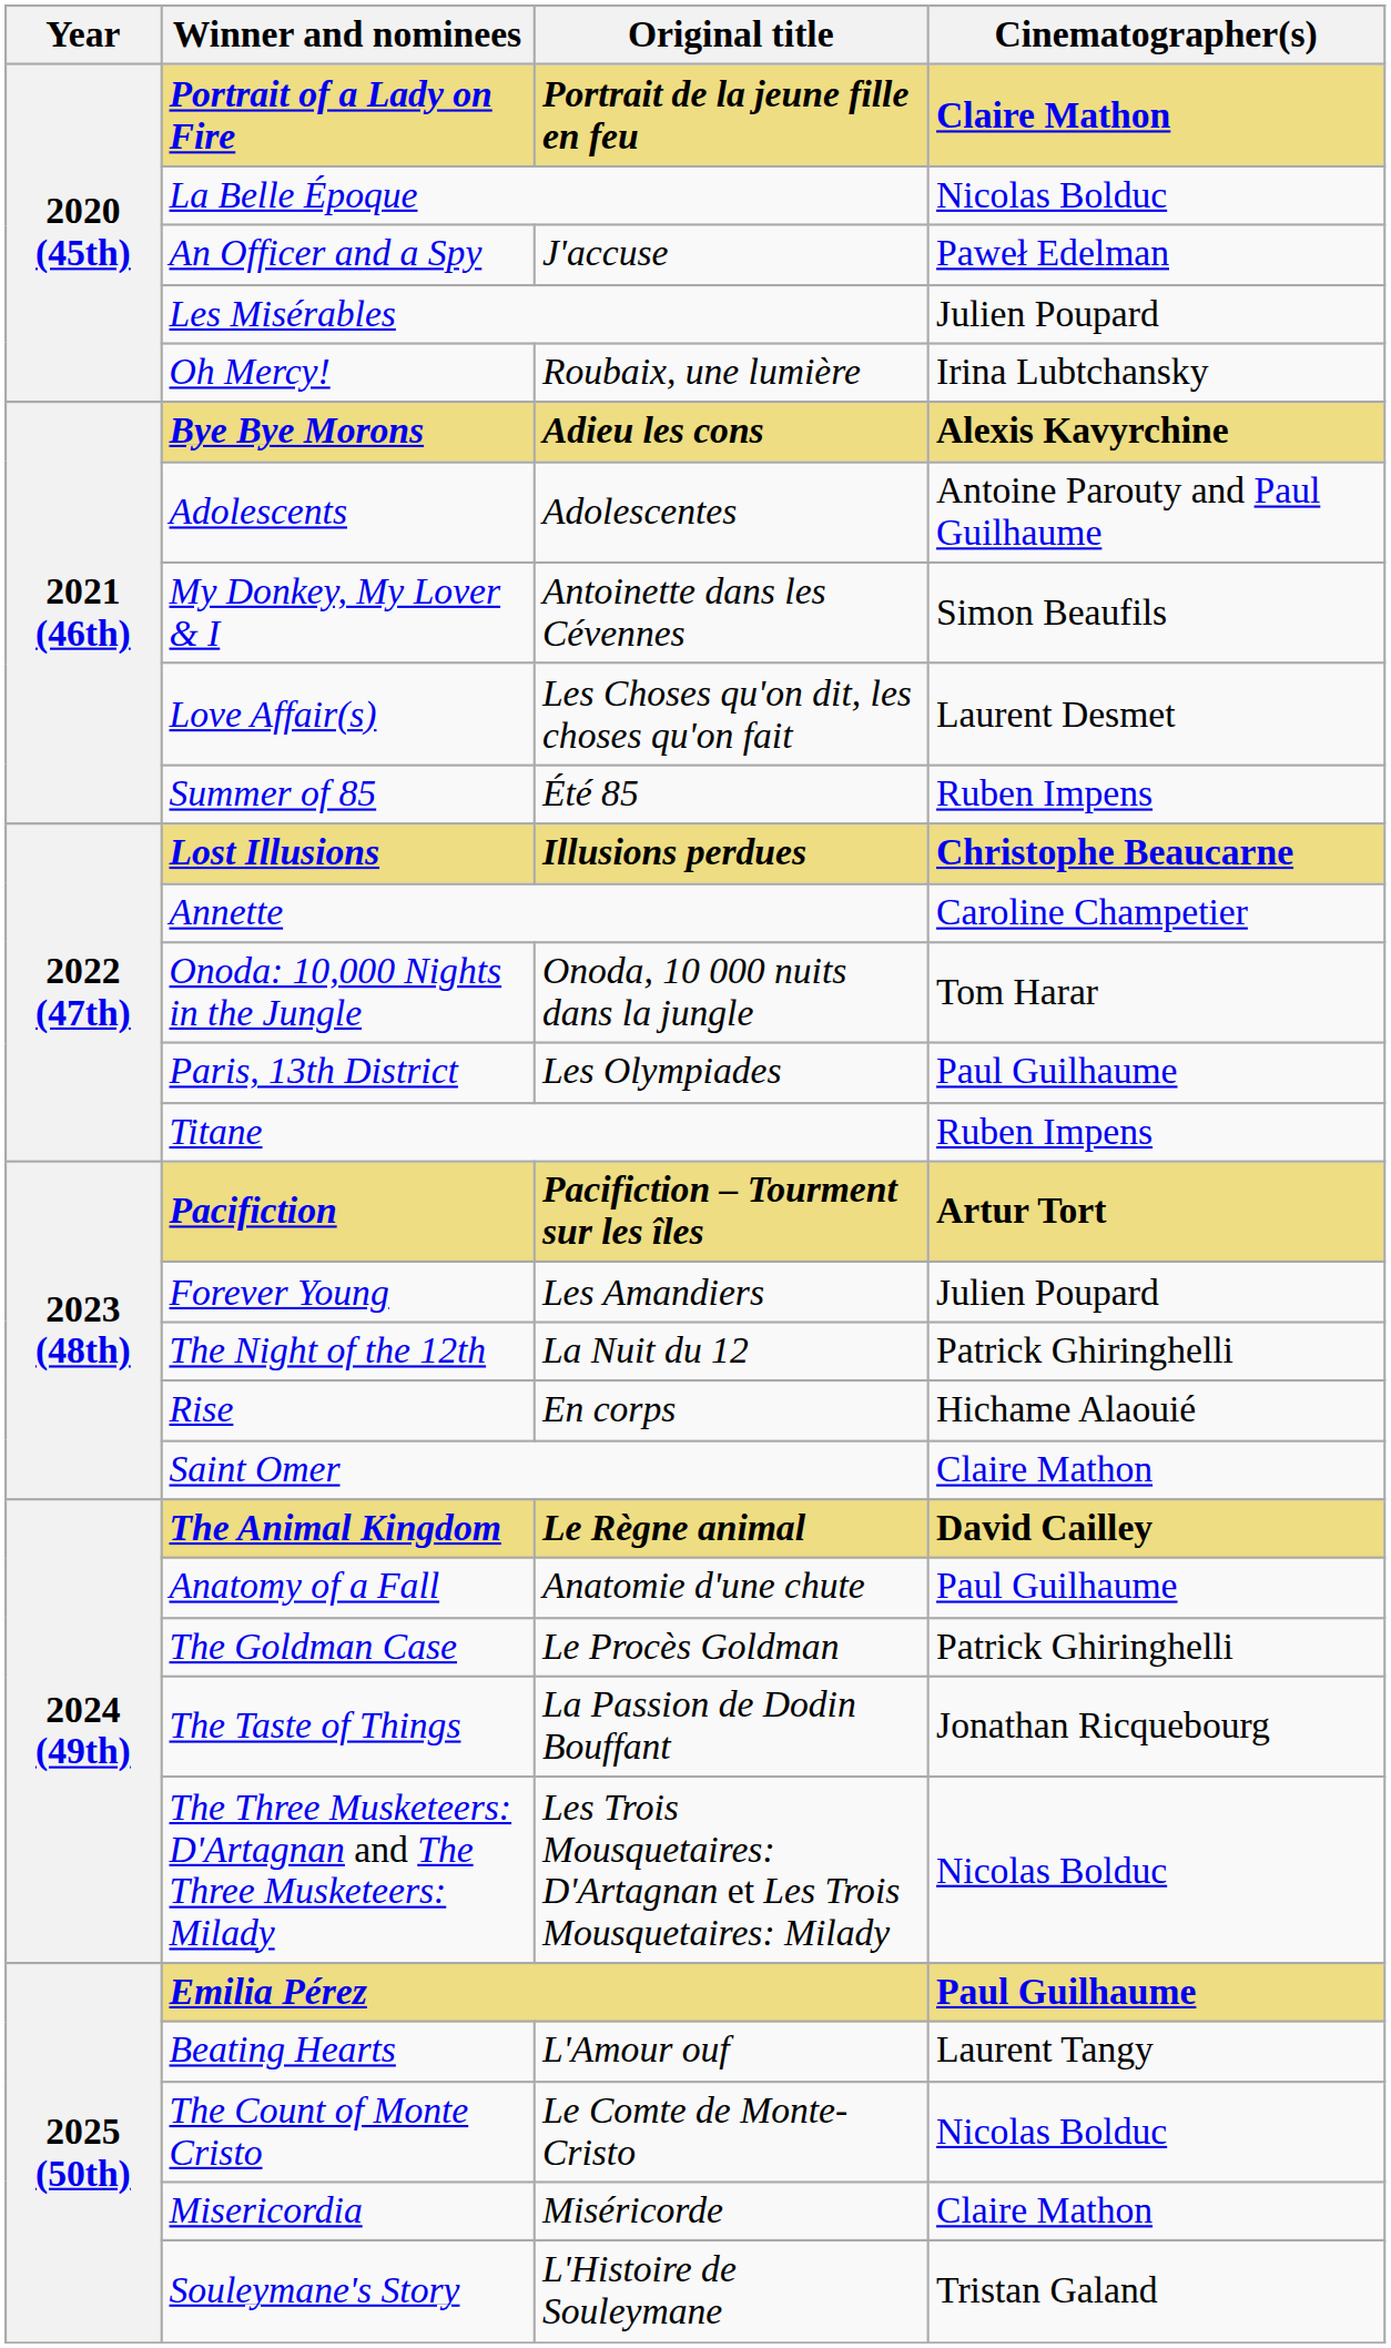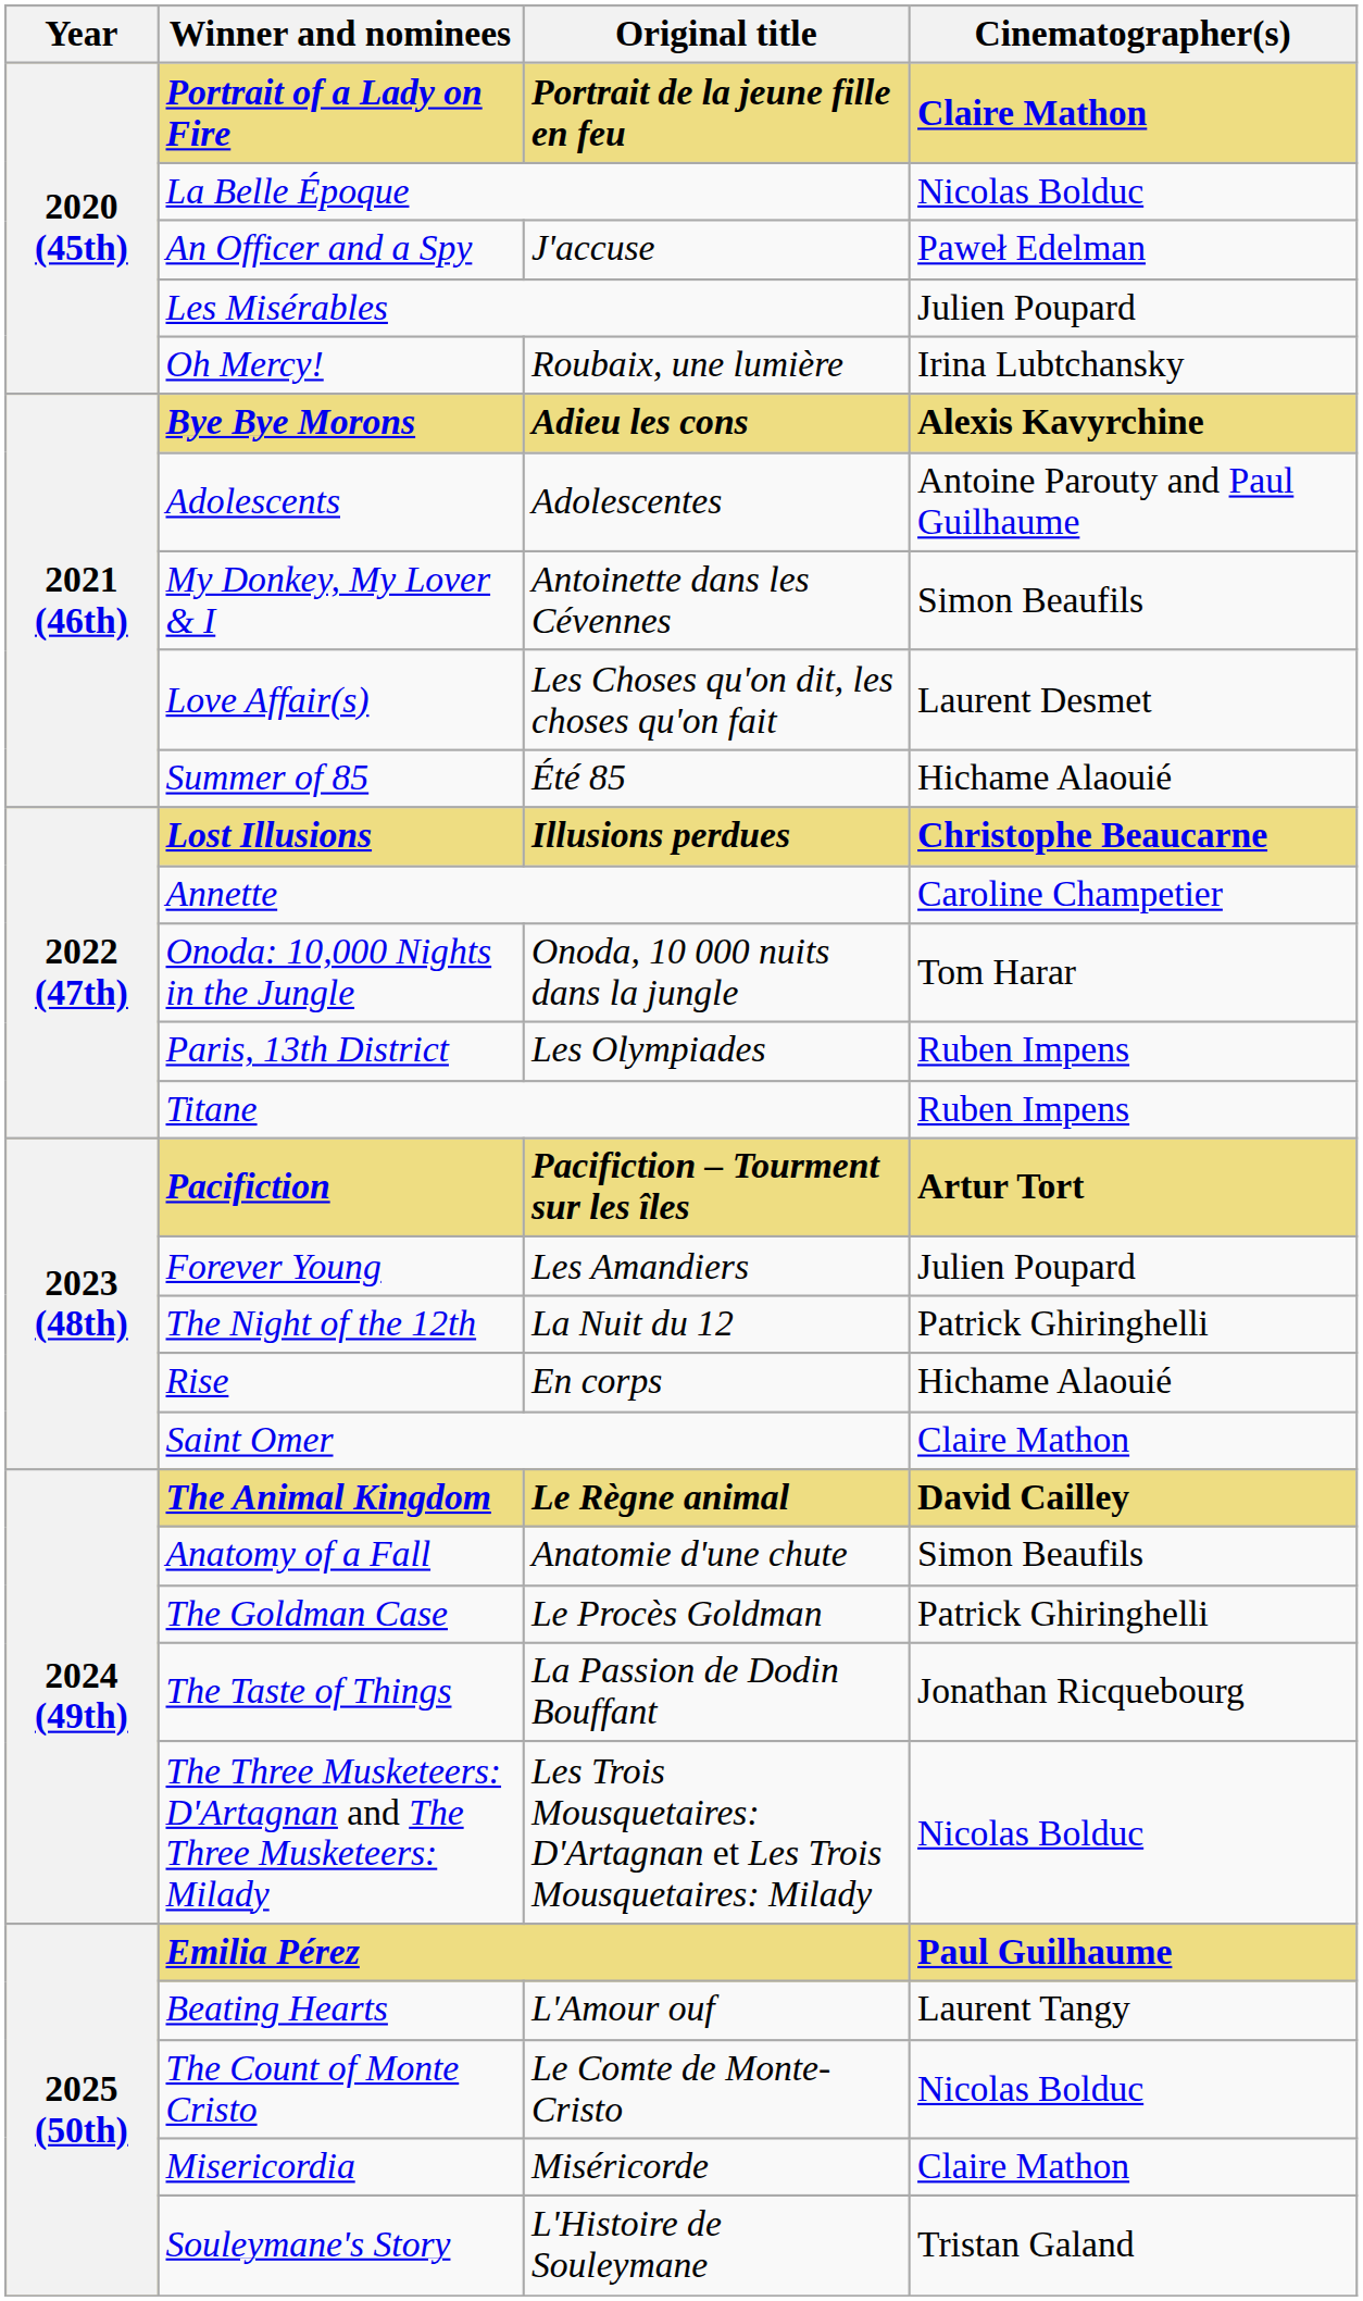 <table class="wikitable" width="95%" cellpadding="5">
 <tr>
 <th width="100">Year</th>
 <th width="300">Winner and nominees</th>
 <th width="300">Original title</th>
 <th width="300">Cinematographer(s)</th>
 </tr>
 <tr style="background:#eedd82;">
 <th rowspan="5">2020<br><a href='#'>(45th)</a></th>
 <td><strong><em><a href='#'>Portrait of a Lady on Fire</a></em></strong></td>
 <td><strong><em>Portrait de la jeune fille en feu</em></strong></td>
 <td><strong><a href='#'>Claire Mathon</a></strong></td>
 </tr>
 <tr>
 <td colspan="2"><em><a href='#'>La Belle Époque</a></em></td>
 <td><a href='#'>Nicolas Bolduc</a></td>
 </tr>
 <tr>
 <td><em><a href='#'>An Officer and a Spy</a></em></td>
 <td><em>J'accuse</em></td>
 <td><a href='#'>Paweł Edelman</a></td>
 </tr>
 <tr>
 <td colspan="2"><em><a href='#'>Les Misérables</a></em></td>
 <td>Julien Poupard</td>
 </tr>
 <tr>
 <td><em><a href='#'>Oh Mercy!</a></em></td>
 <td><em>Roubaix, une lumière</em></td>
 <td>Irina Lubtchansky</td>
 </tr>
 <tr style="background:#eedd82;">
 <th rowspan="5">2021<br><a href='#'>(46th)</a><br></th>
 <td><strong><em><a href='#'>Bye Bye Morons</a></em></strong></td>
 <td><strong><em>Adieu les cons</em></strong></td>
 <td><strong>Alexis Kavyrchine</strong></td>
 </tr>
 <tr>
 <td><em><a href='#'>Adolescents</a></em></td>
 <td><em>Adolescentes</em></td>
 <td>Antoine Parouty and <a href='#'>Paul Guilhaume</a></td>
 </tr>
 <tr>
 <td><em><a href='#'>My Donkey, My Lover & I</a></em></td>
 <td><em>Antoinette dans les Cévennes</em></td>
 <td>Simon Beaufils</td>
 </tr>
 <tr>
 <td><em><a href='#'>Love Affair(s)</a></em></td>
 <td><em>Les Choses qu'on dit, les choses qu'on fait</em></td>
 <td>Laurent Desmet</td>
 </tr>
 <tr>
 <td><em><a href='#'>Summer of 85</a></em></td>
 <td><em>Été 85</em></td>
-<td><a href='#'>Ruben Impens</a></td>
+<td>Hichame Alaouié</td>
 </tr>
 <tr style="background:#eedd82;">
 <th rowspan="5">2022<br><a href='#'>(47th)</a></th>
 <td><strong><em><a href='#'>Lost Illusions</a></em></strong></td>
 <td><strong><em>Illusions perdues</em></strong></td>
 <td><strong><a href='#'>Christophe Beaucarne</a></strong></td>
 </tr>
 <tr>
 <td colspan="2"><em><a href='#'>Annette</a></em></td>
 <td><a href='#'>Caroline Champetier</a></td>
 </tr>
 <tr>
 <td><em><a href='#'>Onoda: 10,000 Nights in the Jungle</a></em></td>
 <td><em>Onoda, 10 000 nuits dans la jungle</em></td>
 <td>Tom Harar</td>
 </tr>
 <tr>
 <td><em><a href='#'>Paris, 13th District</a></em></td>
 <td><em>Les Olympiades</em></td>
-<td><a href='#'>Paul Guilhaume</a></td>
+<td><a href='#'>Ruben Impens</a></td>
 </tr>
 <tr>
 <td colspan="2"><em><a href='#'>Titane</a></em></td>
 <td><a href='#'>Ruben Impens</a></td>
 </tr>
 <tr style="background:#eedd82;">
 <th rowspan="5">2023<br><a href='#'>(48th)</a></th>
 <td><strong><em><a href='#'>Pacifiction</a></em></strong></td>
 <td><strong><em>Pacifiction – Tourment sur les îles</em></strong></td>
 <td><strong>Artur Tort</strong></td>
 </tr>
 <tr>
 <td><em><a href='#'>Forever Young</a></em></td>
 <td><em>Les Amandiers</em></td>
 <td>Julien Poupard</td>
 </tr>
 <tr>
 <td><em><a href='#'>The Night of the 12th</a></em></td>
 <td><em>La Nuit du 12</em></td>
 <td>Patrick Ghiringhelli</td>
 </tr>
 <tr>
 <td><em><a href='#'>Rise</a></em></td>
 <td><em>En corps</em></td>
 <td>Hichame Alaouié</td>
 </tr>
 <tr>
 <td colspan="2"><em><a href='#'>Saint Omer</a></em></td>
 <td><a href='#'>Claire Mathon</a></td>
 </tr>
 <tr style="background:#eedd82;">
 <th rowspan="5">2024<br><a href='#'>(49th)</a></th>
 <td><strong><em><a href='#'>The Animal Kingdom</a></em></strong></td>
 <td><strong><em>Le Règne animal</em></strong></td>
 <td><strong>David Cailley</strong></td>
 </tr>
 <tr>
 <td><em><a href='#'>Anatomy of a Fall</a></em></td>
 <td><em>Anatomie d'une chute</em></td>
-<td><a href='#'>Paul Guilhaume</a></td>
+<td>Simon Beaufils</td>
 </tr>
 <tr>
 <td><em><a href='#'>The Goldman Case</a></em></td>
 <td><em>Le Procès Goldman</em></td>
 <td>Patrick Ghiringhelli</td>
 </tr>
 <tr>
 <td><em><a href='#'>The Taste of Things</a></em></td>
 <td><em>La Passion de Dodin Bouffant</em></td>
 <td>Jonathan Ricquebourg</td>
 </tr>
 <tr>
 <td><em><a href='#'>The Three Musketeers: D'Artagnan</a></em> and <em><a href='#'>The Three Musketeers: Milady</a> </em></td>
 <td><em>Les Trois Mousquetaires: D'Artagnan</em> et <em>Les Trois Mousquetaires: Milady</em></td>
 <td><a href='#'>Nicolas Bolduc</a></td>
 </tr>
 <tr style="background:#eedd82;">
 <th rowspan="5">2025<br><a href='#'>(50th)</a></th>
 <td colspan="2"><em><a href='#'><strong>Emilia Pérez</strong></a></em></td>
 <td><strong><a href='#'>Paul Guilhaume</a></strong></td>
 </tr>
 <tr>
 <td><em><a href='#'>Beating Hearts</a></em></td>
 <td><em>L'Amour ouf</em></td>
 <td>Laurent Tangy</td>
 </tr>
 <tr>
 <td><em><a href='#'>The Count of Monte Cristo</a></em></td>
 <td><em>Le Comte de Monte-Cristo</em></td>
 <td><a href='#'>Nicolas Bolduc</a></td>
 </tr>
 <tr>
 <td><em><a href='#'>Misericordia</a></em></td>
 <td><em>Miséricorde</em></td>
 <td><a href='#'>Claire Mathon</a></td>
 </tr>
 <tr>
 <td><em><a href='#'>Souleymane's Story</a></em></td>
 <td><em>L'Histoire de Souleymane</em></td>
 <td>Tristan Galand</td>
 </tr>
 </table>
